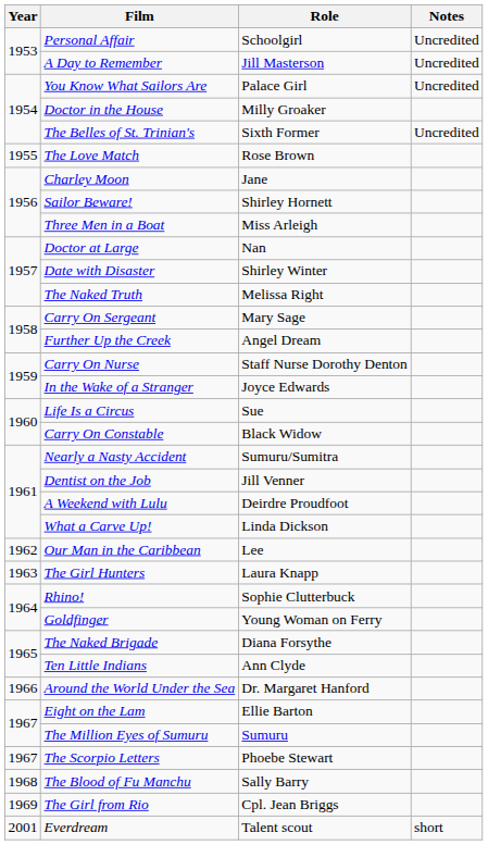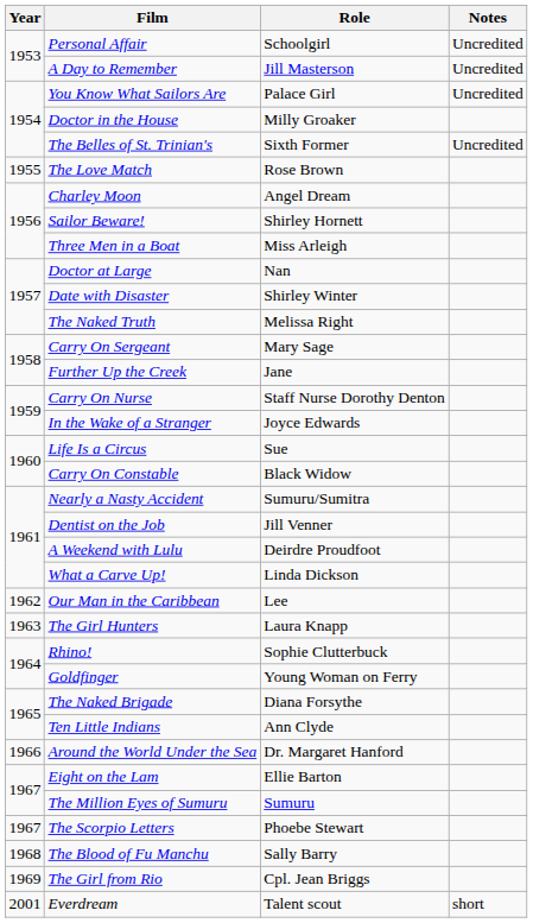 <table class="wikitable sortable">
 <tr>
 <th>Year</th>
 <th>Film</th>
 <th>Role</th>
 <th>Notes</th>
 </tr>
 <tr>
 <td rowspan=2>1953</td>
 <td><em><a href='#'>Personal Affair</a></em></td>
 <td>Schoolgirl</td>
 <td>Uncredited</td>
 </tr>
 <tr>
 <td><em><a href='#'>A Day to Remember</a></em></td>
 <td><a href='#'>Jill Masterson</a></td>
 <td>Uncredited</td>
 </tr>
 <tr>
 <td rowspan=3>1954</td>
 <td><em><a href='#'>You Know What Sailors Are</a></em></td>
 <td>Palace Girl</td>
 <td>Uncredited</td>
 </tr>
 <tr>
 <td><em><a href='#'>Doctor in the House</a></em></td>
 <td>Milly Groaker</td>
 <td></td>
 </tr>
 <tr>
 <td><em><a href='#'>The Belles of St. Trinian's</a></em></td>
 <td>Sixth Former</td>
 <td>Uncredited</td>
 </tr>
 <tr>
 <td>1955</td>
 <td><em><a href='#'>The Love Match</a></em></td>
 <td>Rose Brown</td>
 <td></td>
 </tr>
 <tr>
 <td rowspan=3>1956</td>
 <td><em><a href='#'>Charley Moon</a></em></td>
-<td>Jane</td>
+<td>Angel Dream</td>
 <td></td>
 </tr>
 <tr>
 <td><em><a href='#'>Sailor Beware!</a></em></td>
 <td>Shirley Hornett</td>
 <td></td>
 </tr>
 <tr>
 <td><em><a href='#'>Three Men in a Boat</a></em></td>
 <td>Miss Arleigh</td>
 <td></td>
 </tr>
 <tr>
 <td rowspan=3>1957</td>
 <td><em><a href='#'>Doctor at Large</a></em></td>
 <td>Nan</td>
 <td></td>
 </tr>
 <tr>
 <td><em><a href='#'>Date with Disaster</a></em></td>
 <td>Shirley Winter</td>
 <td></td>
 </tr>
 <tr>
 <td><em><a href='#'>The Naked Truth</a></em></td>
 <td>Melissa Right</td>
 <td></td>
 </tr>
 <tr>
 <td rowspan=2>1958</td>
 <td><em><a href='#'>Carry On Sergeant</a></em></td>
 <td>Mary Sage</td>
 <td></td>
 </tr>
 <tr>
 <td><em><a href='#'>Further Up the Creek</a></em></td>
-<td>Angel Dream</td>
+<td>Jane</td>
 <td></td>
 </tr>
 <tr>
 <td rowspan=2>1959</td>
 <td><em><a href='#'>Carry On Nurse</a></em></td>
 <td>Staff Nurse Dorothy Denton</td>
 <td></td>
 </tr>
 <tr>
 <td><em><a href='#'>In the Wake of a Stranger</a></em></td>
 <td>Joyce Edwards</td>
 <td></td>
 </tr>
 <tr>
 <td rowspan=2>1960</td>
 <td><em><a href='#'>Life Is a Circus</a></em></td>
 <td>Sue</td>
 <td></td>
 </tr>
 <tr>
 <td><em><a href='#'>Carry On Constable</a></em></td>
 <td>Black Widow</td>
 <td></td>
 </tr>
 <tr>
 <td rowspan=4>1961</td>
 <td><em><a href='#'>Nearly a Nasty Accident</a></em></td>
 <td>Sumuru/Sumitra</td>
 <td></td>
 </tr>
 <tr>
 <td><em><a href='#'>Dentist on the Job</a></em></td>
 <td>Jill Venner</td>
 <td></td>
 </tr>
 <tr>
 <td><em><a href='#'>A Weekend with Lulu</a></em></td>
 <td>Deirdre Proudfoot</td>
 <td></td>
 </tr>
 <tr>
 <td><em><a href='#'>What a Carve Up!</a></em></td>
 <td>Linda Dickson</td>
 <td></td>
 </tr>
 <tr>
 <td>1962</td>
 <td><em><a href='#'>Our Man in the Caribbean</a></em></td>
 <td>Lee</td>
 <td></td>
 </tr>
 <tr>
 <td>1963</td>
 <td><em><a href='#'>The Girl Hunters</a></em></td>
 <td>Laura Knapp</td>
 <td></td>
 </tr>
 <tr>
 <td rowspan=2>1964</td>
 <td><em><a href='#'>Rhino!</a></em></td>
 <td>Sophie Clutterbuck</td>
 <td></td>
 </tr>
 <tr>
 <td><em><a href='#'>Goldfinger</a></em></td>
 <td>Young Woman on Ferry</td>
 <td></td>
 </tr>
 <tr>
 <td rowspan=2>1965</td>
 <td><em><a href='#'>The Naked Brigade</a></em></td>
 <td>Diana Forsythe</td>
 <td></td>
 </tr>
 <tr>
 <td><em><a href='#'>Ten Little Indians</a></em></td>
 <td>Ann Clyde</td>
 <td></td>
 </tr>
 <tr>
 <td>1966</td>
 <td><em><a href='#'>Around the World Under the Sea</a></em></td>
 <td>Dr. Margaret Hanford</td>
 <td></td>
 </tr>
 <tr>
 <td rowspan=2>1967</td>
 <td><em><a href='#'>Eight on the Lam</a></em></td>
 <td>Ellie Barton</td>
 <td></td>
 </tr>
 <tr>
 <td><em><a href='#'>The Million Eyes of Sumuru</a></em></td>
 <td><a href='#'>Sumuru</a></td>
 <td></td>
 </tr>
 <tr>
 <td>1967</td>
 <td><em><a href='#'>The Scorpio Letters</a></em></td>
 <td>Phoebe Stewart</td>
 <td></td>
 </tr>
 <tr>
 <td>1968</td>
 <td><em><a href='#'>The Blood of Fu Manchu</a></em></td>
 <td>Sally Barry</td>
 <td></td>
 </tr>
 <tr>
 <td>1969</td>
 <td><em><a href='#'>The Girl from Rio</a></em></td>
 <td>Cpl. Jean Briggs</td>
 <td></td>
 </tr>
 <tr>
 <td>2001</td>
 <td><em>Everdream</em></td>
 <td>Talent scout</td>
 <td>short</td>
 </tr>
 </table>
